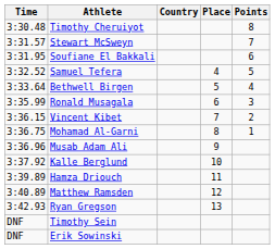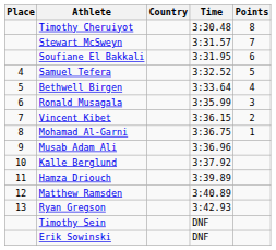 <table class="wikitable">
 <tr>
-<th>Time</th>
+<th>Place</th>
 <th>Athlete</th>
 <th>Country</th>
-<th>Place</th>
+<th>Time</th>
 <th>Points</th>
 </tr>
 <tr>
-<td>3:30.48</td>
+<td align=center></td>
 <td><a href='#'>Timothy Cheruiyot</a></td>
 <td></td>
-<td align=center></td>
+<td>3:30.48</td>
 <td align=center>8</td>
 </tr>
 <tr>
-<td>3:31.57</td>
+<td align=center></td>
 <td><a href='#'>Stewart McSweyn</a></td>
 <td></td>
-<td align=center></td>
+<td>3:31.57</td>
 <td align=center>7</td>
 </tr>
 <tr>
-<td>3:31.95</td>
+<td align=center></td>
 <td><a href='#'>Soufiane El Bakkali</a></td>
 <td></td>
-<td align=center></td>
+<td>3:31.95</td>
 <td align=center>6</td>
 </tr>
 <tr>
-<td>3:32.52</td>
+<td align=center>4</td>
 <td><a href='#'>Samuel Tefera</a></td>
 <td></td>
-<td align=center>4</td>
+<td>3:32.52</td>
 <td align=center>5</td>
 </tr>
 <tr>
-<td>3:33.64</td>
+<td align=center>5</td>
 <td><a href='#'>Bethwell Birgen</a></td>
 <td></td>
-<td align=center>5</td>
+<td>3:33.64</td>
 <td align=center>4</td>
 </tr>
 <tr>
-<td>3:35.99</td>
+<td align=center>6</td>
 <td><a href='#'>Ronald Musagala</a></td>
 <td></td>
-<td align=center>6</td>
+<td>3:35.99</td>
 <td align=center>3</td>
 </tr>
 <tr>
-<td>3:36.15</td>
+<td align=center>7</td>
 <td><a href='#'>Vincent Kibet</a></td>
 <td></td>
-<td align=center>7</td>
+<td>3:36.15</td>
 <td align=center>2</td>
 </tr>
 <tr>
-<td>3:36.75</td>
+<td align=center>8</td>
 <td><a href='#'>Mohamad Al-Garni</a></td>
 <td></td>
-<td align=center>8</td>
+<td>3:36.75</td>
 <td align=center>1</td>
 </tr>
 <tr>
-<td>3:36.96</td>
+<td align=center>9</td>
 <td><a href='#'>Musab Adam Ali</a></td>
 <td></td>
-<td align=center>9</td>
+<td>3:36.96</td>
 <td align=center></td>
 </tr>
 <tr>
-<td>3:37.92</td>
+<td align=center>10</td>
 <td><a href='#'>Kalle Berglund</a></td>
 <td></td>
-<td align=center>10</td>
+<td>3:37.92</td>
 <td align=center></td>
 </tr>
 <tr>
-<td>3:39.89</td>
+<td align=center>11</td>
 <td><a href='#'>Hamza Driouch</a></td>
 <td></td>
-<td align=center>11</td>
+<td>3:39.89</td>
 <td align=center></td>
 </tr>
 <tr>
-<td>3:40.89</td>
+<td align=center>12</td>
 <td><a href='#'>Matthew Ramsden</a></td>
 <td></td>
-<td align=center>12</td>
+<td>3:40.89</td>
 <td align=center></td>
 </tr>
 <tr>
-<td>3:42.93</td>
+<td align=center>13</td>
 <td><a href='#'>Ryan Gregson</a></td>
 <td></td>
-<td align=center>13</td>
+<td>3:42.93</td>
 <td align=center></td>
 </tr>
 <tr>
-<td>DNF</td>
+<td align=center></td>
 <td><a href='#'>Timothy Sein</a></td>
 <td></td>
-<td align=center></td>
+<td>DNF</td>
 <td align=center></td>
 </tr>
 <tr>
-<td>DNF</td>
+<td align=center></td>
 <td><a href='#'>Erik Sowinski</a></td>
 <td></td>
-<td align=center></td>
+<td>DNF</td>
 <td align=center></td>
 </tr>
 </table>
